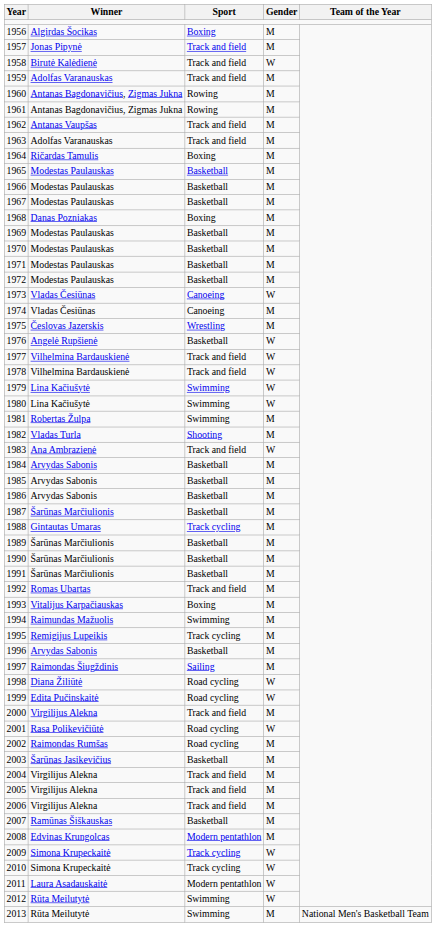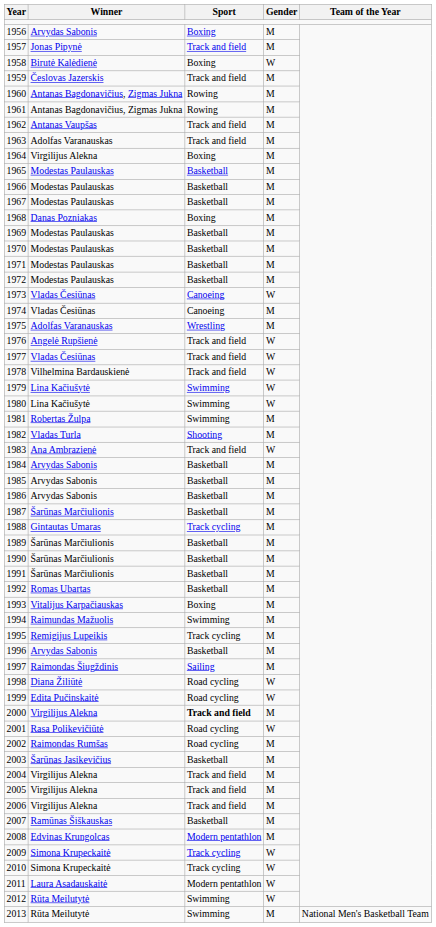 <table class="wikitable">
 <tr>
 <th>Year</th>
 <th>Winner</th>
 <th>Sport</th>
 <th>Gender</th>
 <th>Team of the Year</th>
 </tr>
 <tr>
 <td colspan="5"></td>
 </tr>
 <tr>
 <td>1956</td>
-<td><a href='#'>Algirdas Šocikas</a></td>
+<td><a href='#'>Arvydas Sabonis</a></td>
 <td><a href='#'>Boxing</a></td>
 <td>M</td>
 </tr>
 <tr>
 <td>1957</td>
 <td><a href='#'>Jonas Pipynė</a></td>
 <td><a href='#'>Track and field</a></td>
 <td>M</td>
 </tr>
 <tr>
 <td>1958</td>
 <td><a href='#'>Birutė Kalėdienė</a></td>
-<td>Track and field</td>
+<td>Boxing</td>
 <td>W</td>
 </tr>
 <tr>
 <td>1959</td>
-<td><a href='#'>Adolfas Varanauskas</a></td>
+<td><a href='#'>Česlovas Jazerskis</a></td>
 <td>Track and field</td>
 <td>M</td>
 </tr>
 <tr>
 <td>1960</td>
 <td><a href='#'>Antanas Bagdonavičius</a>, <a href='#'>Zigmas Jukna</a></td>
 <td>Rowing</td>
 <td>M</td>
 </tr>
 <tr>
 <td>1961</td>
 <td>Antanas Bagdonavičius, Zigmas Jukna</td>
 <td>Rowing</td>
 <td>M</td>
 </tr>
 <tr>
 <td>1962</td>
 <td><a href='#'>Antanas Vaupšas</a></td>
 <td>Track and field</td>
 <td>M</td>
 </tr>
 <tr>
 <td>1963</td>
 <td>Adolfas Varanauskas</td>
 <td>Track and field</td>
 <td>M</td>
 </tr>
 <tr>
 <td>1964</td>
-<td><a href='#'>Ričardas Tamulis</a></td>
+<td>Virgilijus Alekna</td>
 <td>Boxing</td>
 <td>M</td>
 </tr>
 <tr>
 <td>1965</td>
 <td><a href='#'>Modestas Paulauskas</a></td>
 <td><a href='#'>Basketball</a></td>
 <td>M</td>
 </tr>
 <tr>
 <td>1966</td>
 <td>Modestas Paulauskas</td>
 <td>Basketball</td>
 <td>M</td>
 </tr>
 <tr>
 <td>1967</td>
 <td>Modestas Paulauskas</td>
 <td>Basketball</td>
 <td>M</td>
 </tr>
 <tr>
 <td>1968</td>
 <td><a href='#'>Danas Pozniakas</a></td>
 <td>Boxing</td>
 <td>M</td>
 </tr>
 <tr>
 <td>1969</td>
 <td>Modestas Paulauskas</td>
 <td>Basketball</td>
 <td>M</td>
 </tr>
 <tr>
 <td>1970</td>
 <td>Modestas Paulauskas</td>
 <td>Basketball</td>
 <td>M</td>
 </tr>
 <tr>
 <td>1971</td>
 <td>Modestas Paulauskas</td>
 <td>Basketball</td>
 <td>M</td>
 </tr>
 <tr>
 <td>1972</td>
 <td>Modestas Paulauskas</td>
 <td>Basketball</td>
 <td>M</td>
 </tr>
 <tr>
 <td>1973</td>
 <td><a href='#'>Vladas Česiūnas</a></td>
 <td><a href='#'>Canoeing</a></td>
 <td>W</td>
 </tr>
 <tr>
 <td>1974</td>
 <td>Vladas Česiūnas</td>
 <td>Canoeing</td>
 <td>M</td>
 </tr>
 <tr>
 <td>1975</td>
-<td><a href='#'>Česlovas Jazerskis</a></td>
+<td><a href='#'>Adolfas Varanauskas</a></td>
 <td><a href='#'>Wrestling</a></td>
 <td>M</td>
 </tr>
 <tr>
 <td>1976</td>
 <td><a href='#'>Angelė Rupšienė</a></td>
-<td>Basketball</td>
+<td>Track and field</td>
 <td>W</td>
 </tr>
 <tr>
 <td>1977</td>
-<td><a href='#'>Vilhelmina Bardauskienė</a></td>
+<td><a href='#'>Vladas Česiūnas</a></td>
 <td>Track and field</td>
 <td>W</td>
 </tr>
 <tr>
 <td>1978</td>
 <td>Vilhelmina Bardauskienė</td>
 <td>Track and field</td>
 <td>W</td>
 </tr>
 <tr>
 <td>1979</td>
 <td><a href='#'>Lina Kačiušytė</a></td>
 <td><a href='#'>Swimming</a></td>
 <td>W</td>
 </tr>
 <tr>
 <td>1980</td>
 <td>Lina Kačiušytė</td>
 <td>Swimming</td>
 <td>W</td>
 </tr>
 <tr>
 <td>1981</td>
 <td><a href='#'>Robertas Žulpa</a></td>
 <td>Swimming</td>
 <td>M</td>
 </tr>
 <tr>
 <td>1982</td>
 <td><a href='#'>Vladas Turla</a></td>
 <td><a href='#'>Shooting</a></td>
 <td>M</td>
 </tr>
 <tr>
 <td>1983</td>
 <td><a href='#'>Ana Ambrazienė</a></td>
 <td>Track and field</td>
 <td>W</td>
 </tr>
 <tr>
 <td>1984</td>
 <td><a href='#'>Arvydas Sabonis</a></td>
 <td>Basketball</td>
 <td>M</td>
 </tr>
 <tr>
 <td>1985</td>
 <td>Arvydas Sabonis</td>
 <td>Basketball</td>
 <td>M</td>
 </tr>
 <tr>
 <td>1986</td>
 <td>Arvydas Sabonis</td>
 <td>Basketball</td>
 <td>M</td>
 </tr>
 <tr>
 <td>1987</td>
 <td><a href='#'>Šarūnas Marčiulionis</a></td>
 <td>Basketball</td>
 <td>M</td>
 </tr>
 <tr>
 <td>1988</td>
 <td><a href='#'>Gintautas Umaras</a></td>
 <td><a href='#'>Track cycling</a></td>
 <td>M</td>
 </tr>
 <tr>
 <td>1989</td>
 <td>Šarūnas Marčiulionis</td>
 <td>Basketball</td>
 <td>M</td>
 </tr>
 <tr>
 <td>1990</td>
 <td>Šarūnas Marčiulionis</td>
 <td>Basketball</td>
 <td>M</td>
 </tr>
 <tr>
 <td>1991</td>
 <td>Šarūnas Marčiulionis</td>
 <td>Basketball</td>
 <td>M</td>
 </tr>
 <tr>
 <td>1992</td>
 <td><a href='#'>Romas Ubartas</a></td>
-<td>Track and field</td>
+<td>Basketball</td>
 <td>M</td>
 </tr>
 <tr>
 <td>1993</td>
 <td><a href='#'>Vitalijus Karpačiauskas</a></td>
 <td>Boxing</td>
 <td>M</td>
 </tr>
 <tr>
 <td>1994</td>
 <td><a href='#'>Raimundas Mažuolis</a></td>
 <td>Swimming</td>
 <td>M</td>
 </tr>
 <tr>
 <td>1995</td>
 <td><a href='#'>Remigijus Lupeikis</a></td>
 <td>Track cycling</td>
 <td>M</td>
 </tr>
 <tr>
 <td>1996</td>
 <td><a href='#'>Arvydas Sabonis</a></td>
 <td>Basketball</td>
 <td>M</td>
 </tr>
 <tr>
 <td>1997</td>
 <td><a href='#'>Raimondas Šiugždinis</a></td>
 <td><a href='#'>Sailing</a></td>
 <td>M</td>
 </tr>
 <tr>
 <td>1998</td>
 <td><a href='#'>Diana Žiliūtė</a></td>
 <td>Road cycling</td>
 <td>W</td>
 </tr>
 <tr>
 <td>1999</td>
 <td><a href='#'>Edita Pučinskaitė</a></td>
 <td>Road cycling</td>
 <td>W</td>
 </tr>
 <tr>
 <td>2000</td>
 <td><a href='#'>Virgilijus Alekna</a></td>
-<td>Track and field</td>
+<td><strong>Track and field</strong></td>
 <td>M</td>
 </tr>
 <tr>
 <td>2001</td>
 <td><a href='#'>Rasa Polikevičiūtė</a></td>
 <td>Road cycling</td>
 <td>W</td>
 </tr>
 <tr>
 <td>2002</td>
 <td><a href='#'>Raimondas Rumšas</a></td>
 <td>Road cycling</td>
 <td>M</td>
 </tr>
 <tr>
 <td>2003</td>
 <td><a href='#'>Šarūnas Jasikevičius</a></td>
 <td>Basketball</td>
 <td>M</td>
 </tr>
 <tr>
 <td>2004</td>
 <td>Virgilijus Alekna</td>
 <td>Track and field</td>
 <td>M</td>
 </tr>
 <tr>
 <td>2005</td>
 <td>Virgilijus Alekna</td>
 <td>Track and field</td>
 <td>M</td>
 </tr>
 <tr>
 <td>2006</td>
 <td>Virgilijus Alekna</td>
 <td>Track and field</td>
 <td>M</td>
 </tr>
 <tr>
 <td>2007</td>
 <td><a href='#'>Ramūnas Šiškauskas</a></td>
 <td>Basketball</td>
 <td>M</td>
 </tr>
 <tr>
 <td>2008</td>
 <td><a href='#'>Edvinas Krungolcas</a></td>
 <td><a href='#'>Modern pentathlon</a></td>
 <td>M</td>
 </tr>
 <tr>
 <td>2009</td>
 <td><a href='#'>Simona Krupeckaitė</a></td>
 <td><a href='#'>Track cycling</a></td>
 <td>W</td>
 </tr>
 <tr>
 <td>2010</td>
 <td>Simona Krupeckaitė</td>
 <td>Track cycling</td>
 <td>W</td>
 </tr>
 <tr>
 <td>2011</td>
 <td><a href='#'>Laura Asadauskaitė</a></td>
 <td>Modern pentathlon</td>
 <td>W</td>
 </tr>
 <tr>
 <td>2012</td>
 <td><a href='#'>Rūta Meilutytė</a></td>
 <td>Swimming</td>
 <td>W</td>
 </tr>
 <tr>
 <td>2013</td>
 <td>Rūta Meilutytė</td>
 <td>Swimming</td>
 <td>M</td>
 <td>National Men's Basketball Team</td>
 </tr>
 </table>
